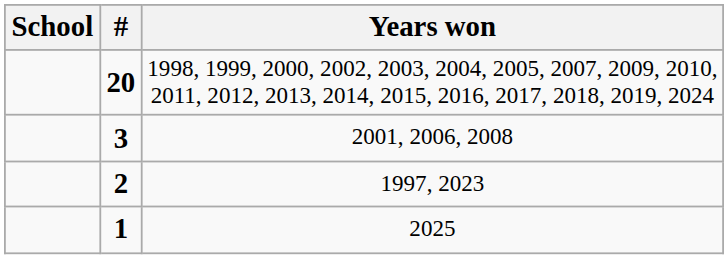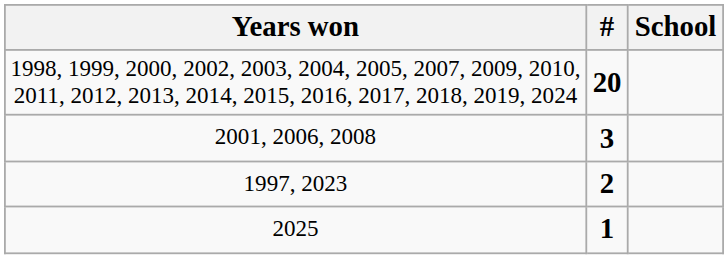 <table class="wikitable" style="text-align:center;">
 <tr>
+<th>Years won</th>
+<th>#</th>
 <th>School</th>
-<th>#</th>
-<th>Years won</th>
 </tr>
 <tr>
+<td style="font-size:80%;">1998, 1999, 2000, 2002, 2003, 2004, 2005, 2007, 2009, 2010,<br> 2011, 2012, 2013, 2014, 2015, 2016, 2017, 2018, 2019, 2024</td>
+<td><strong>20</strong></td>
 <td style=><strong></strong></td>
-<td><strong>20</strong></td>
-<td style="font-size:80%;">1998, 1999, 2000, 2002, 2003, 2004, 2005, 2007, 2009, 2010,<br> 2011, 2012, 2013, 2014, 2015, 2016, 2017, 2018, 2019, 2024</td>
 </tr>
 <tr>
+<td style="font-size:80%;">2001, 2006, 2008</td>
+<td><strong>3</strong></td>
 <td style=><strong></strong></td>
-<td><strong>3</strong></td>
-<td style="font-size:80%;">2001, 2006, 2008</td>
 </tr>
 <tr>
+<td style="font-size:80%;">1997, 2023</td>
+<td><strong>2</strong></td>
 <td style=><strong></strong></td>
-<td><strong>2</strong></td>
-<td style="font-size:80%;">1997, 2023</td>
 </tr>
 <tr>
+<td style="font-size:80%;">2025</td>
+<td><strong>1</strong></td>
 <td style=><strong></strong></td>
-<td><strong>1</strong></td>
-<td style="font-size:80%;">2025</td>
 </tr>
 </table>
